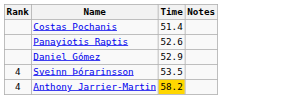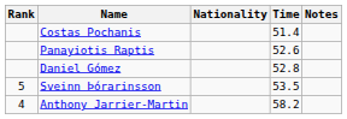 <table class="wikitable sortable" style="text-align:center; font-size:95%">
 <tr>
 <th>Rank</th>
 <th>Name</th>
+<th>Nationality</th>
 <th>Time</th>
 <th>Notes</th>
 </tr>
 <tr>
 <td></td>
 <td align=left><a href='#'>Costas Pochanis</a></td>
+<td align=left></td>
 <td>51.4</td>
 <td></td>
 </tr>
 <tr>
 <td></td>
 <td align=left><a href='#'>Panayiotis Raptis</a></td>
+<td align=left></td>
 <td>52.6</td>
 <td></td>
 </tr>
 <tr>
 <td></td>
 <td align=left><a href='#'>Daniel Gómez</a></td>
-<td>52.9</td>
+<td align=left></td>
+<td>52.8</td>
 <td></td>
 </tr>
 <tr>
-<td>4</td>
+<td>5</td>
 <td align=left><a href='#'>Sveinn Þórarinsson</a></td>
+<td align=left></td>
 <td>53.5</td>
 <td></td>
 </tr>
 <tr>
 <td>4</td>
 <td align=left><a href='#'>Anthony Jarrier-Martin</a></td>
-<td style="background: gold;">58.2</td>
+<td align=left></td>
+<td>58.2</td>
 <td></td>
 </tr>
 </table>
